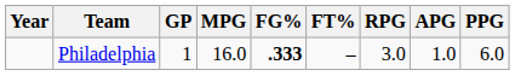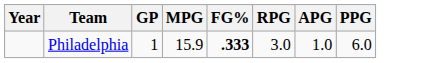 <table class="wikitable sortable" style="font-size:95%; text-align:right;">
 <tr>
 <th>Year</th>
 <th>Team</th>
 <th>GP</th>
 <th>MPG</th>
 <th>FG%</th>
-<th>FT%</th>
 <th>RPG</th>
 <th>APG</th>
 <th>PPG</th>
 </tr>
 <tr>
 <td style="text-align:left;"></td>
 <td style="text-align:left;"><a href='#'>Philadelphia</a></td>
 <td>1</td>
-<td>16.0</td>
+<td>15.9</td>
 <td><strong>.333</strong></td>
-<td>–</td>
 <td>3.0</td>
 <td>1.0</td>
 <td>6.0</td>
 </tr>
 </table>
